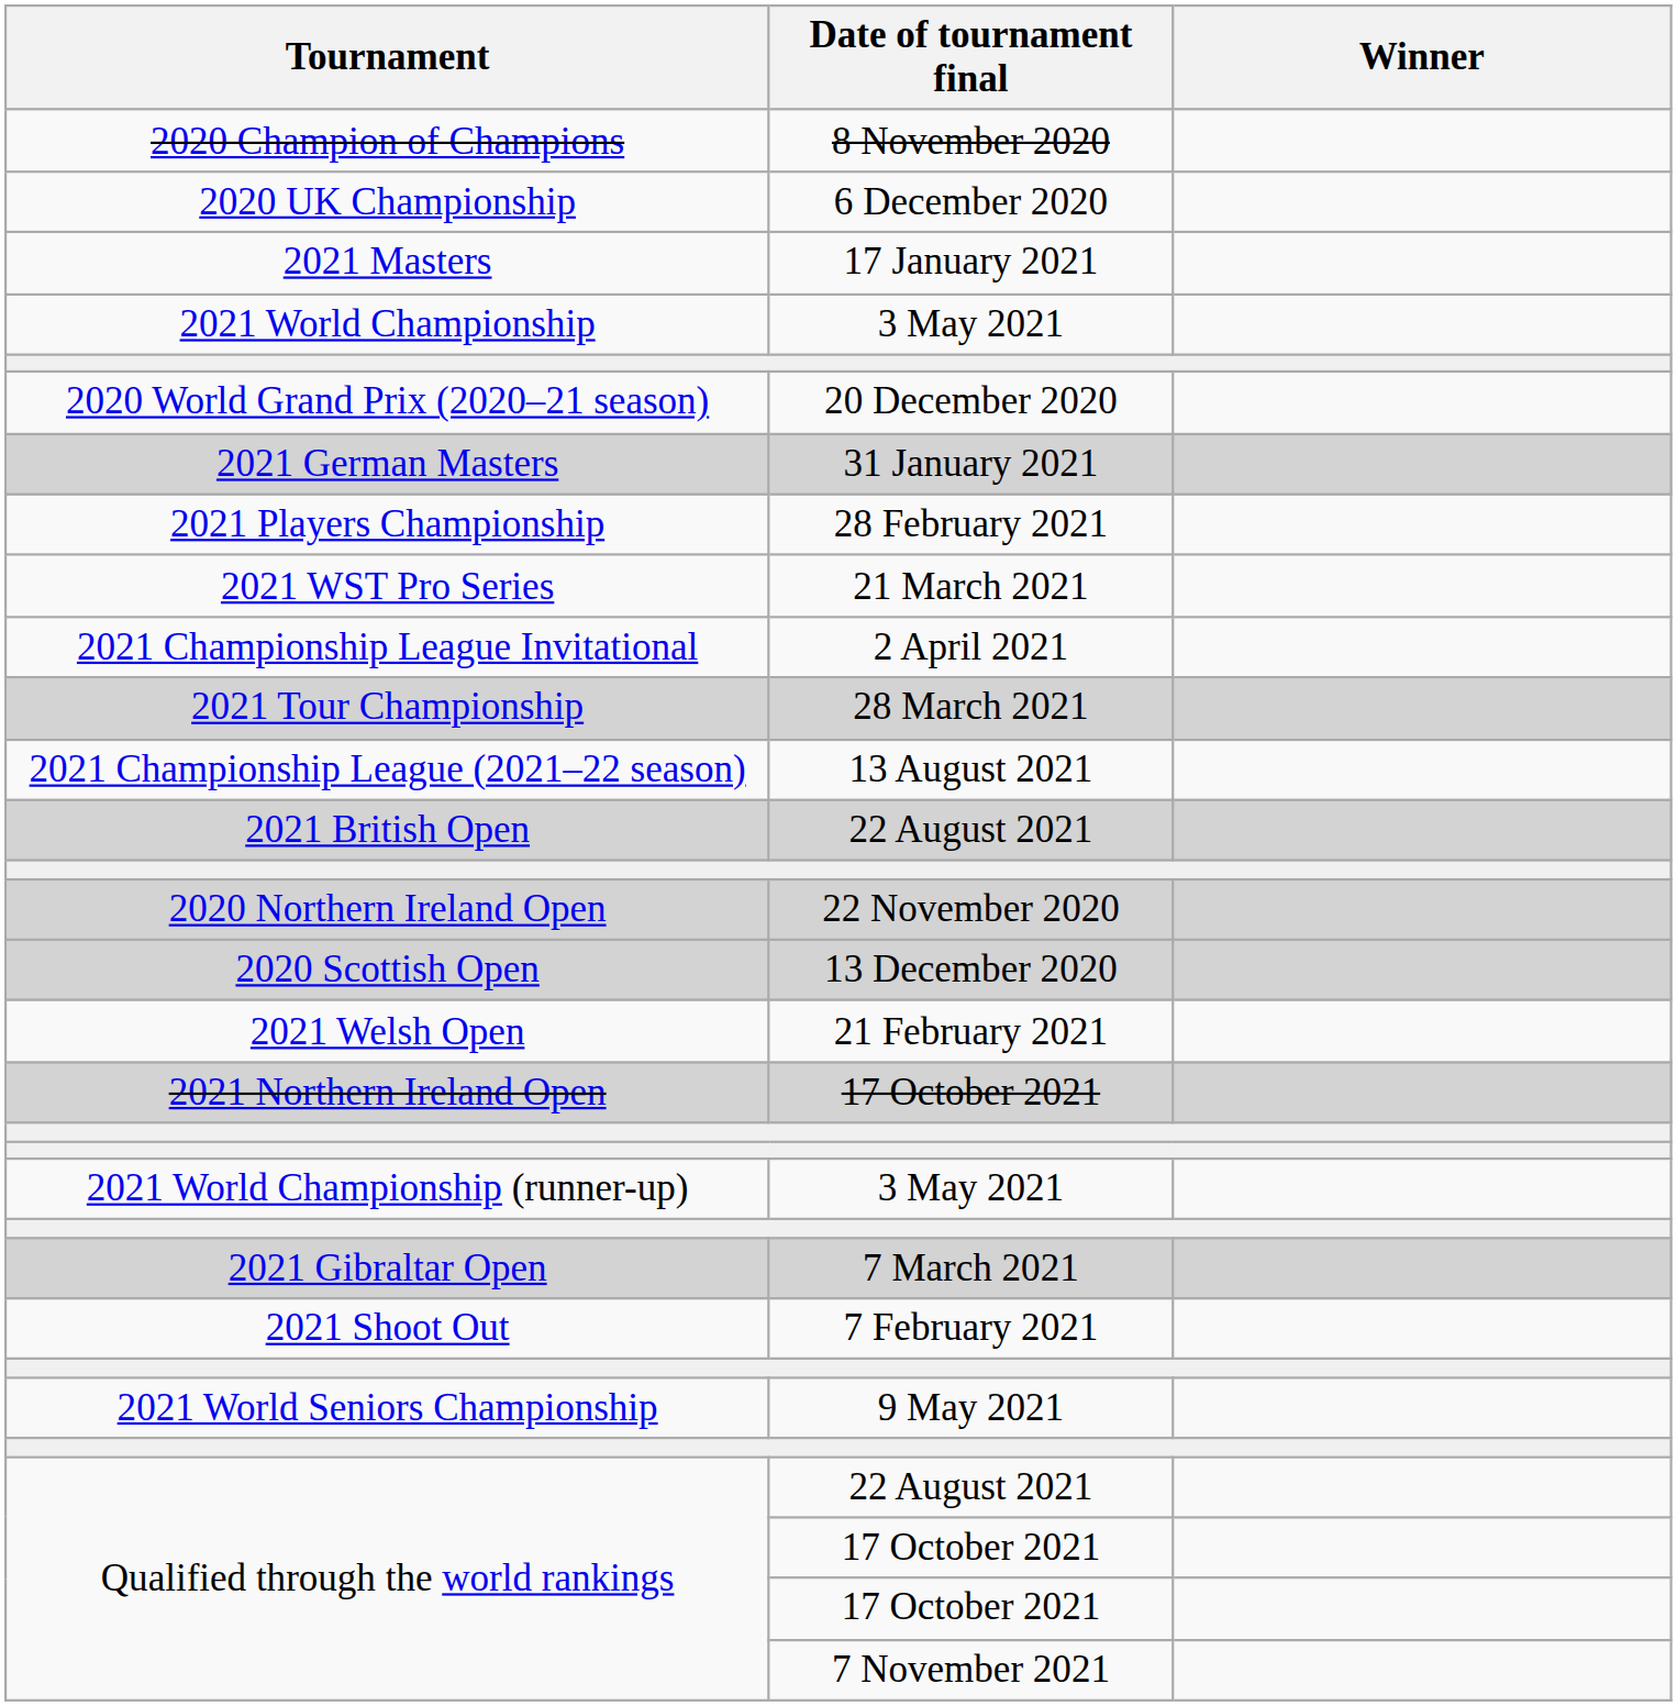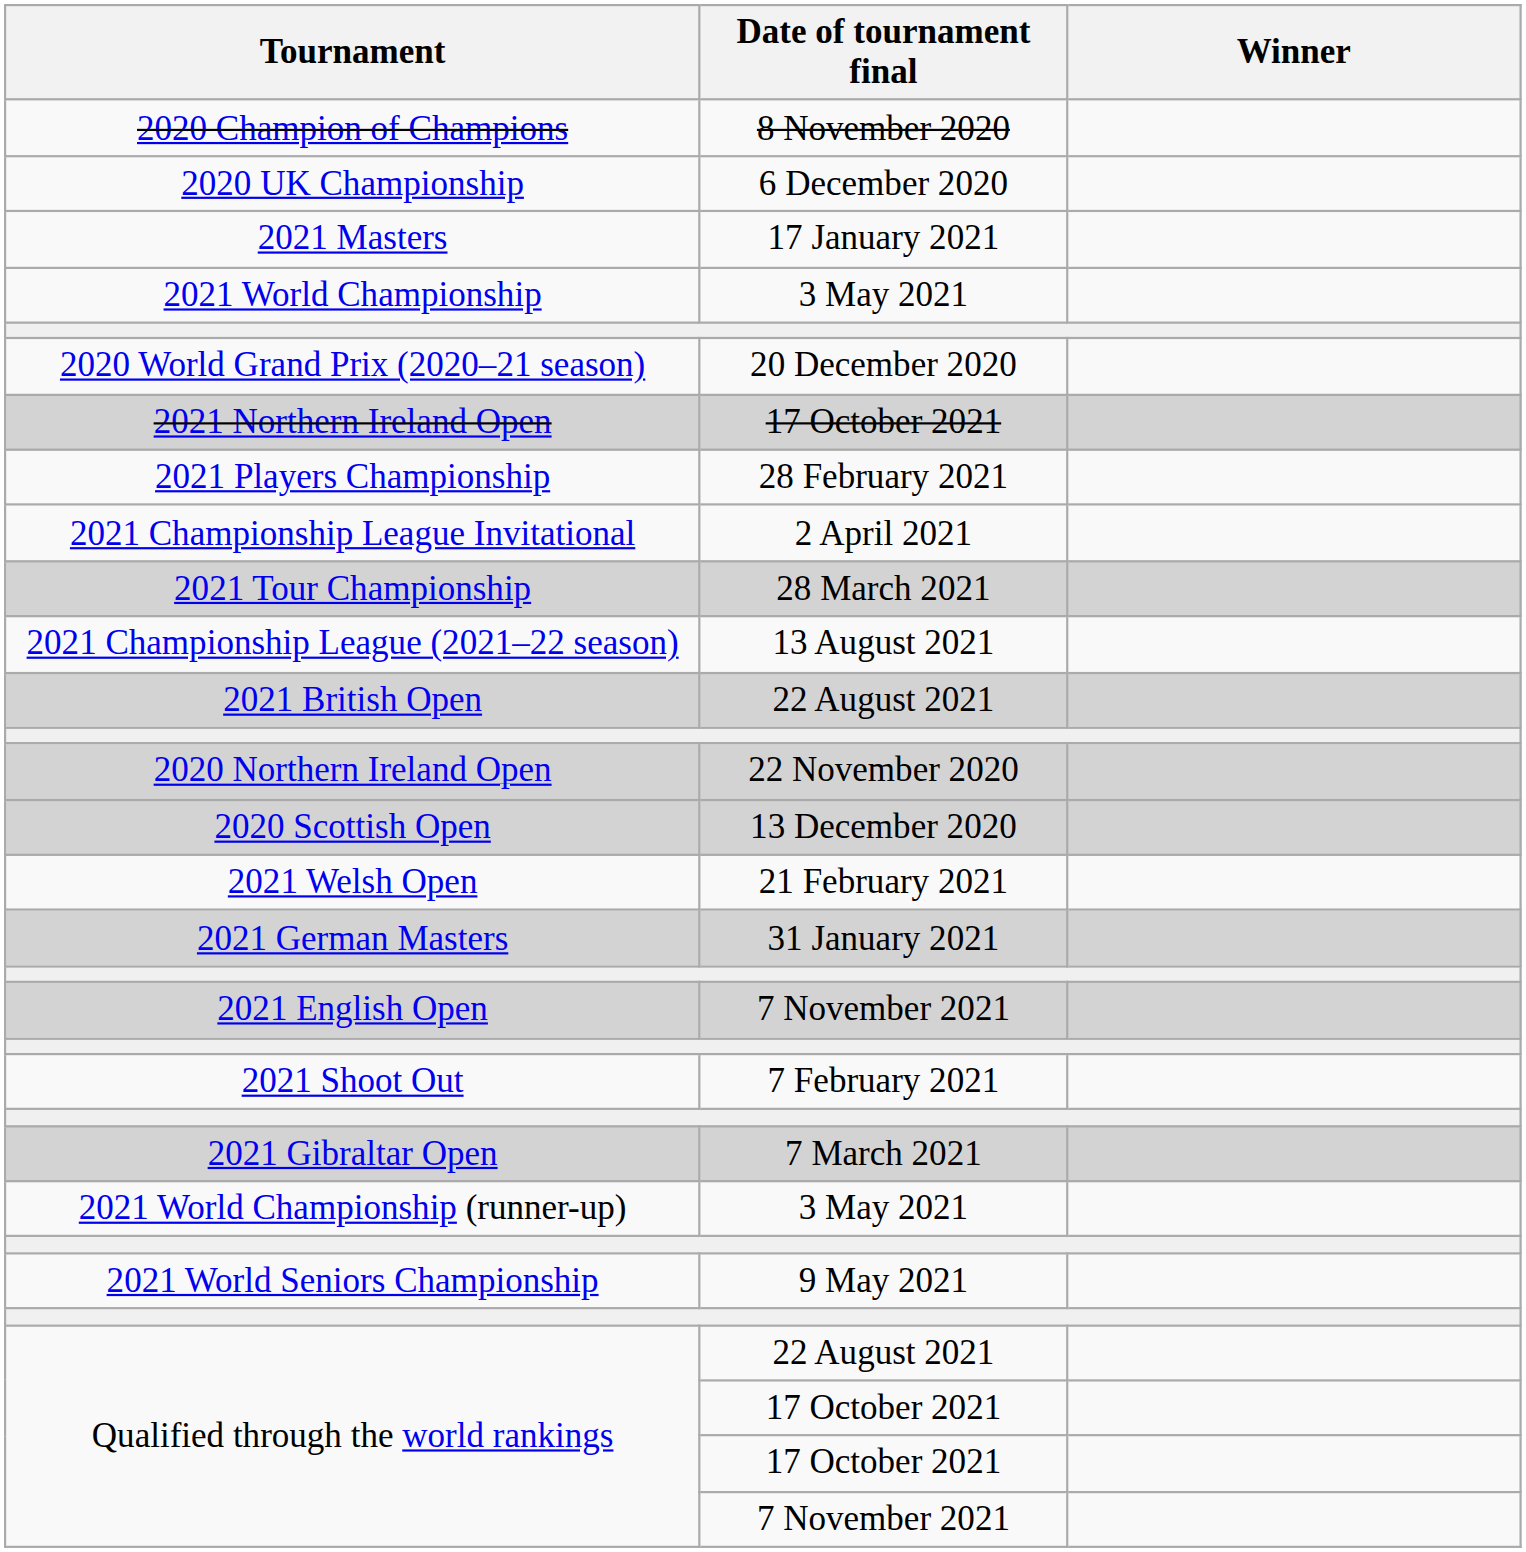 <table class="wikitable">
 <tr>
 <th scope="col" style="width: 310px;">Tournament</th>
 <th scope="col" style="width: 160px;">Date of tournament final</th>
 <th scope="col" style="width: 200px;">Winner</th>
 </tr>
 <tr>
 <td align="center"><s><a href='#'>2020 Champion of Champions</a></s></td>
 <td align="center"><s>8 November 2020</s></td>
 <td><s></s></td>
 </tr>
 <tr>
 <td align="center"><a href='#'>2020 UK Championship</a></td>
 <td align="center">6 December 2020</td>
 <td></td>
 </tr>
 <tr>
 <td align="center"><a href='#'>2021 Masters</a></td>
 <td align="center">17 January 2021</td>
 <td></td>
 </tr>
 <tr>
 <td align="center"><a href='#'>2021 World Championship</a></td>
 <td align="center">3 May 2021</td>
 <td></td>
 </tr>
 <tr>
 <td colspan="3" style="background:#f0f0f0"></td>
 </tr>
 <tr>
 <td align="center"><a href='#'>2020 World Grand Prix (2020–21 season)</a></td>
 <td align="center">20 December 2020</td>
 <td></td>
 </tr>
 <tr style="background:lightgrey">
-<td align="center"><a href='#'>2021 German Masters</a></td>
-<td align="center">31 January 2021</td>
-<td></td>
+<td align="center"><s><a href='#'>2021 Northern Ireland Open</a></s></td>
+<td align="center"><s>17 October 2021</s></td>
+<td><s></s></td>
 </tr>
 <tr>
 <td align="center"><a href='#'>2021 Players Championship</a></td>
 <td align="center">28 February 2021</td>
-<td></td>
-</tr>
-<tr>
-<td align="center"><a href='#'>2021 WST Pro Series</a></td>
-<td align="center">21 March 2021</td>
 <td></td>
 </tr>
 <tr>
 <td align="center"><a href='#'>2021 Championship League Invitational</a></td>
 <td align="center">2 April 2021</td>
 <td></td>
 </tr>
 <tr style="background:lightgrey">
 <td align="center"><a href='#'>2021 Tour Championship</a></td>
 <td align="center">28 March 2021</td>
 <td></td>
 </tr>
 <tr>
 <td align="center"><a href='#'>2021 Championship League (2021–22 season)</a></td>
 <td align="center">13 August 2021</td>
 <td></td>
 </tr>
 <tr style="background:lightgrey">
 <td align="center"><a href='#'>2021 British Open</a></td>
 <td align="center">22 August 2021</td>
 <td></td>
 </tr>
 <tr>
 <td colspan="3" style="background:#f0f0f0"></td>
 </tr>
 <tr style="background:lightgrey">
 <td align="center"><a href='#'>2020 Northern Ireland Open</a></td>
 <td align="center">22 November 2020</td>
 <td></td>
 </tr>
 <tr style="background:lightgrey">
 <td align="center"><a href='#'>2020 Scottish Open</a></td>
 <td align="center">13 December 2020</td>
 <td></td>
 </tr>
 <tr>
 <td align="center"><a href='#'>2021 Welsh Open</a></td>
 <td align="center">21 February 2021</td>
 <td></td>
 </tr>
 <tr style="background:lightgrey">
-<td align="center"><s><a href='#'>2021 Northern Ireland Open</a></s></td>
-<td align="center"><s>17 October 2021</s></td>
-<td><s></s></td>
+<td align="center"><a href='#'>2021 German Masters</a></td>
+<td align="center">31 January 2021</td>
+<td></td>
+</tr>
+<tr>
+<td colspan="3" style="background:#f0f0f0"></td>
+</tr>
+<tr style="background:lightgrey">
+<td align="center"><a href='#'>2021 English Open</a></td>
+<td align="center">7 November 2021</td>
+<td></td>
 </tr>
 <tr>
 <td colspan="3" style="background:#f0f0f0"></td>
 </tr>
 <tr>
-<td colspan="3" style="background:#f0f0f0"></td>
-</tr>
-<tr>
-<td align="center"><a href='#'>2021 World Championship</a> (runner-up)</td>
-<td align="center">3 May 2021</td>
+<td align="center"><a href='#'>2021 Shoot Out</a></td>
+<td align="center">7 February 2021</td>
 <td></td>
 </tr>
 <tr>
 <td colspan="3" style="background:#f0f0f0"></td>
 </tr>
 <tr style="background:lightgrey">
 <td align="center"><a href='#'>2021 Gibraltar Open</a></td>
 <td align="center">7 March 2021</td>
 <td></td>
 </tr>
 <tr>
-<td align="center"><a href='#'>2021 Shoot Out</a></td>
-<td align="center">7 February 2021</td>
+<td align="center"><a href='#'>2021 World Championship</a> (runner-up)</td>
+<td align="center">3 May 2021</td>
 <td></td>
 </tr>
 <tr>
 <td colspan="3" style="background:#f0f0f0"></td>
 </tr>
 <tr>
 <td align="center"><a href='#'>2021 World Seniors Championship</a></td>
 <td align="center">9 May 2021</td>
 <td></td>
 </tr>
 <tr>
 <td colspan="3" style="background:#f0f0f0"></td>
 </tr>
 <tr>
 <td rowspan="4" align="center">Qualified through the <a href='#'>world rankings</a></td>
 <td align="center">22 August 2021</td>
 <td></td>
 </tr>
 <tr>
 <td Align="center">17 October 2021</td>
 <td></td>
 </tr>
 <tr>
 <td align="center">17 October 2021</td>
 <td></td>
 </tr>
 <tr>
 <td align="center">7 November 2021</td>
 <td></td>
 </tr>
 </table>
